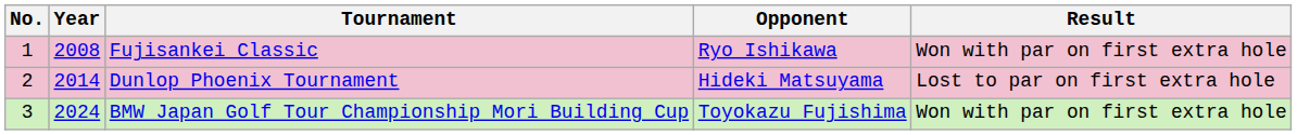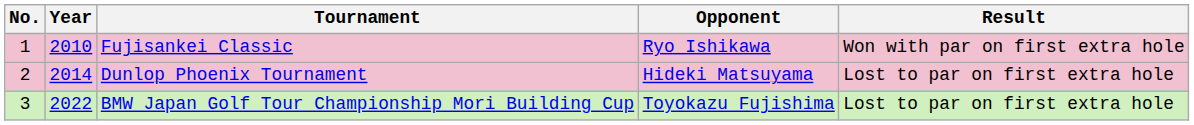 <table class="wikitable" style="font-size:95%;">
 <tr>
 <th>No.</th>
 <th>Year</th>
 <th>Tournament</th>
 <th>Opponent</th>
 <th>Result</th>
 </tr>
 <tr style="background:#F2C1D1;">
 <td align=center>1</td>
-<td><a href='#'>2008</a></td>
+<td><a href='#'>2010</a></td>
 <td><a href='#'>Fujisankei Classic</a></td>
 <td> <a href='#'>Ryo Ishikawa</a></td>
 <td>Won with par on first extra hole</td>
 </tr>
 <tr style="background:#F2C1D1;">
 <td align=center>2</td>
 <td><a href='#'>2014</a></td>
 <td><a href='#'>Dunlop Phoenix Tournament</a></td>
 <td> <a href='#'>Hideki Matsuyama</a></td>
 <td>Lost to par on first extra hole</td>
 </tr>
 <tr style="background:#D0F0C0;">
 <td align=center>3</td>
-<td><a href='#'>2024</a></td>
+<td><a href='#'>2022</a></td>
 <td><a href='#'>BMW Japan Golf Tour Championship Mori Building Cup</a></td>
 <td> <a href='#'>Toyokazu Fujishima</a></td>
-<td>Won with par on first extra hole</td>
+<td>Lost to par on first extra hole</td>
 </tr>
 </table>
